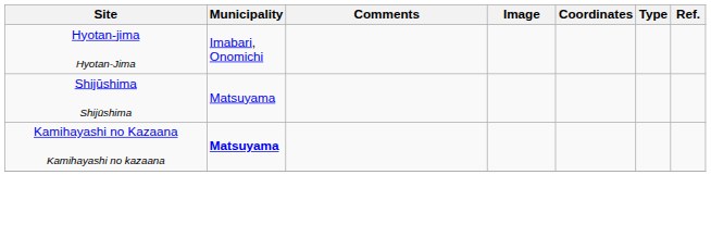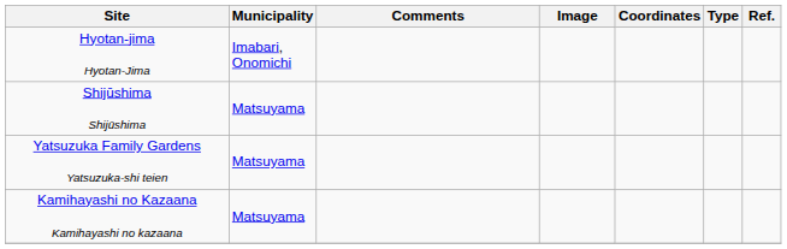 <table class="wikitable sortable"  style="width:100%;">
 <tr>
 <th width="30%" align="left">Site</th>
 <th width="10%" align="left">Municipality</th>
 <th width="30%" align="left" class="unsortable">Comments</th>
 <th width="10%" align="left"  class="unsortable">Image</th>
 <th width="10%" align="left" class="unsortable">Coordinates</th>
 <th width="5%" align="left">Type</th>
 <th width="5%" align="left"  class="unsortable">Ref.</th>
 </tr>
 <tr>
 <td align="center"><a href='#'>Hyotan-jima</a><br><br><small><em>Hyotan-Jima</em></small></td>
 <td><a href='#'>Imabari</a>, <a href='#'>Onomichi</a></td>
 <td></td>
 <td></td>
 <td></td>
 <td></td>
 <td></td>
 </tr>
 <tr>
 <td align="center"><a href='#'>Shijūshima</a><br><br><small><em>Shijūshima</em></small></td>
 <td><a href='#'>Matsuyama</a></td>
 <td></td>
 <td></td>
 <td></td>
 <td></td>
 <td></td>
 </tr>
 <tr>
+<td align="center"><a href='#'>Yatsuzuka Family Gardens</a><br><br><small><em>Yatsuzuka-shi teien</em></small></td>
+<td><a href='#'>Matsuyama</a></td>
+<td></td>
+<td></td>
+<td></td>
+<td></td>
+<td></td>
+</tr>
+<tr>
 <td align="center"><a href='#'>Kamihayashi no Kazaana</a><br><br><small><em>Kamihayashi no kazaana</em></small></td>
-<td><strong><a href='#'>Matsuyama</a></strong></td>
+<td><a href='#'>Matsuyama</a></td>
 <td></td>
 <td></td>
 <td></td>
 <td></td>
 <td></td>
 </tr>
 <tr>
 </tr>
 </table>
